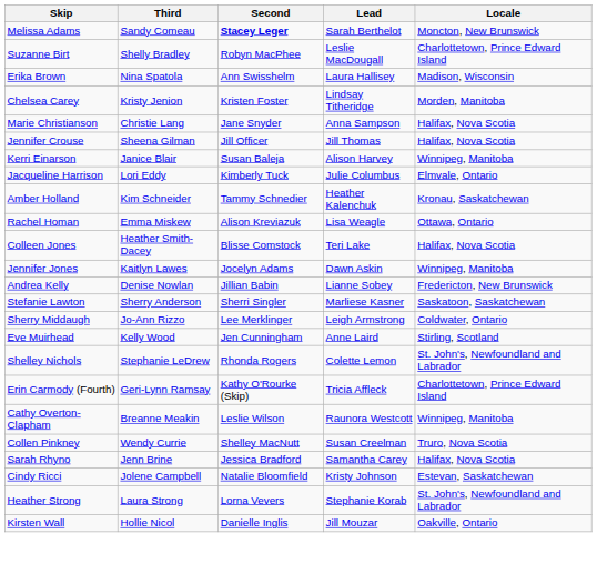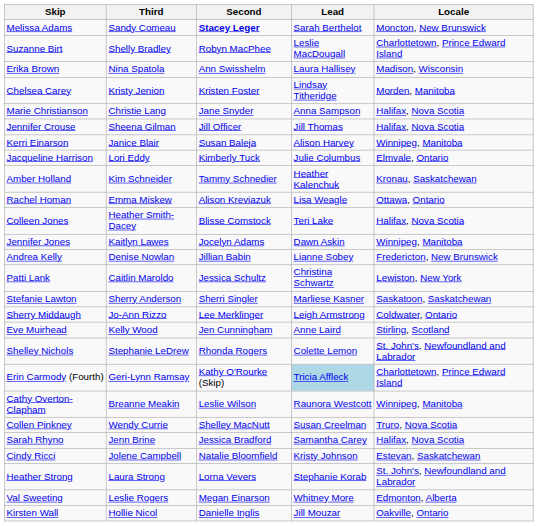 <table class="wikitable">
 <tr>
 <th>Skip</th>
 <th>Third</th>
 <th>Second</th>
 <th>Lead</th>
 <th>Locale</th>
 </tr>
 <tr>
 <td><a href='#'>Melissa Adams</a></td>
 <td><a href='#'>Sandy Comeau</a></td>
 <td><strong><a href='#'>Stacey Leger</a></strong></td>
 <td><a href='#'>Sarah Berthelot</a></td>
 <td> <a href='#'>Moncton</a>, <a href='#'>New Brunswick</a></td>
 </tr>
 <tr>
 <td><a href='#'>Suzanne Birt</a></td>
 <td><a href='#'>Shelly Bradley</a></td>
 <td><a href='#'>Robyn MacPhee</a></td>
 <td><a href='#'>Leslie MacDougall</a></td>
 <td> <a href='#'>Charlottetown</a>, <a href='#'>Prince Edward Island</a></td>
 </tr>
 <tr>
 <td><a href='#'>Erika Brown</a></td>
 <td><a href='#'>Nina Spatola</a></td>
 <td><a href='#'>Ann Swisshelm</a></td>
 <td><a href='#'>Laura Hallisey</a></td>
 <td> <a href='#'>Madison</a>, <a href='#'>Wisconsin</a></td>
 </tr>
 <tr>
 <td><a href='#'>Chelsea Carey</a></td>
 <td><a href='#'>Kristy Jenion</a></td>
 <td><a href='#'>Kristen Foster</a></td>
 <td><a href='#'>Lindsay Titheridge</a></td>
 <td> <a href='#'>Morden</a>, <a href='#'>Manitoba</a></td>
 </tr>
 <tr>
 <td><a href='#'>Marie Christianson</a></td>
 <td><a href='#'>Christie Lang</a></td>
 <td><a href='#'>Jane Snyder</a></td>
 <td><a href='#'>Anna Sampson</a></td>
 <td> <a href='#'>Halifax</a>, <a href='#'>Nova Scotia</a></td>
 </tr>
 <tr>
 <td><a href='#'>Jennifer Crouse</a></td>
 <td><a href='#'>Sheena Gilman</a></td>
 <td><a href='#'>Jill Officer</a></td>
 <td><a href='#'>Jill Thomas</a></td>
 <td> <a href='#'>Halifax</a>, <a href='#'>Nova Scotia</a></td>
 </tr>
 <tr>
 <td><a href='#'>Kerri Einarson</a></td>
 <td><a href='#'>Janice Blair</a></td>
 <td><a href='#'>Susan Baleja</a></td>
 <td><a href='#'>Alison Harvey</a></td>
 <td> <a href='#'>Winnipeg</a>, <a href='#'>Manitoba</a></td>
 </tr>
 <tr>
 <td><a href='#'>Jacqueline Harrison</a></td>
 <td><a href='#'>Lori Eddy</a></td>
 <td><a href='#'>Kimberly Tuck</a></td>
 <td><a href='#'>Julie Columbus</a></td>
 <td> <a href='#'>Elmvale</a>, <a href='#'>Ontario</a></td>
 </tr>
 <tr>
 <td><a href='#'>Amber Holland</a></td>
 <td><a href='#'>Kim Schneider</a></td>
 <td><a href='#'>Tammy Schnedier</a></td>
 <td><a href='#'>Heather Kalenchuk</a></td>
 <td> <a href='#'>Kronau</a>, <a href='#'>Saskatchewan</a></td>
 </tr>
 <tr>
 <td><a href='#'>Rachel Homan</a></td>
 <td><a href='#'>Emma Miskew</a></td>
 <td><a href='#'>Alison Kreviazuk</a></td>
 <td><a href='#'>Lisa Weagle</a></td>
 <td> <a href='#'>Ottawa</a>, <a href='#'>Ontario</a></td>
 </tr>
 <tr>
 <td><a href='#'>Colleen Jones</a></td>
 <td><a href='#'>Heather Smith-Dacey</a></td>
 <td><a href='#'>Blisse Comstock</a></td>
 <td><a href='#'>Teri Lake</a></td>
 <td> <a href='#'>Halifax</a>, <a href='#'>Nova Scotia</a></td>
 </tr>
 <tr>
 <td><a href='#'>Jennifer Jones</a></td>
 <td><a href='#'>Kaitlyn Lawes</a></td>
 <td><a href='#'>Jocelyn Adams</a></td>
 <td><a href='#'>Dawn Askin</a></td>
 <td> <a href='#'>Winnipeg</a>, <a href='#'>Manitoba</a></td>
 </tr>
 <tr>
 <td><a href='#'>Andrea Kelly</a></td>
 <td><a href='#'>Denise Nowlan</a></td>
 <td><a href='#'>Jillian Babin</a></td>
 <td><a href='#'>Lianne Sobey</a></td>
 <td> <a href='#'>Fredericton</a>, <a href='#'>New Brunswick</a></td>
 </tr>
 <tr>
+<td><a href='#'>Patti Lank</a></td>
+<td><a href='#'>Caitlin Maroldo</a></td>
+<td><a href='#'>Jessica Schultz</a></td>
+<td><a href='#'>Christina Schwartz</a></td>
+<td> <a href='#'>Lewiston</a>, <a href='#'>New York</a></td>
+</tr>
+<tr>
 <td><a href='#'>Stefanie Lawton</a></td>
 <td><a href='#'>Sherry Anderson</a></td>
 <td><a href='#'>Sherri Singler</a></td>
 <td><a href='#'>Marliese Kasner</a></td>
 <td> <a href='#'>Saskatoon</a>, <a href='#'>Saskatchewan</a></td>
 </tr>
 <tr>
 <td><a href='#'>Sherry Middaugh</a></td>
 <td><a href='#'>Jo-Ann Rizzo</a></td>
 <td><a href='#'>Lee Merklinger</a></td>
 <td><a href='#'>Leigh Armstrong</a></td>
 <td> <a href='#'>Coldwater</a>, <a href='#'>Ontario</a></td>
 </tr>
 <tr>
 <td><a href='#'>Eve Muirhead</a></td>
 <td><a href='#'>Kelly Wood</a></td>
 <td><a href='#'>Jen Cunningham</a></td>
 <td><a href='#'>Anne Laird</a></td>
 <td> <a href='#'>Stirling</a>, <a href='#'>Scotland</a></td>
 </tr>
 <tr>
 <td><a href='#'>Shelley Nichols</a></td>
 <td><a href='#'>Stephanie LeDrew</a></td>
 <td><a href='#'>Rhonda Rogers</a></td>
 <td><a href='#'>Colette Lemon</a></td>
 <td> <a href='#'>St. John's</a>, <a href='#'>Newfoundland and Labrador</a></td>
 </tr>
 <tr>
 <td><a href='#'>Erin Carmody</a> (Fourth)</td>
 <td><a href='#'>Geri-Lynn Ramsay</a></td>
 <td><a href='#'>Kathy O'Rourke</a> (Skip)</td>
-<td><a href='#'>Tricia Affleck</a></td>
+<td style="background: lightblue;"><a href='#'>Tricia Affleck</a></td>
 <td> <a href='#'>Charlottetown</a>, <a href='#'>Prince Edward Island</a></td>
 </tr>
 <tr>
 <td><a href='#'>Cathy Overton-Clapham</a></td>
 <td><a href='#'>Breanne Meakin</a></td>
 <td><a href='#'>Leslie Wilson</a></td>
 <td><a href='#'>Raunora Westcott</a></td>
 <td> <a href='#'>Winnipeg</a>, <a href='#'>Manitoba</a></td>
 </tr>
 <tr>
 <td><a href='#'>Collen Pinkney</a></td>
 <td><a href='#'>Wendy Currie</a></td>
 <td><a href='#'>Shelley MacNutt</a></td>
 <td><a href='#'>Susan Creelman</a></td>
 <td> <a href='#'>Truro</a>, <a href='#'>Nova Scotia</a></td>
 </tr>
 <tr>
 <td><a href='#'>Sarah Rhyno</a></td>
 <td><a href='#'>Jenn Brine</a></td>
 <td><a href='#'>Jessica Bradford</a></td>
 <td><a href='#'>Samantha Carey</a></td>
 <td> <a href='#'>Halifax</a>, <a href='#'>Nova Scotia</a></td>
 </tr>
 <tr>
 <td><a href='#'>Cindy Ricci</a></td>
 <td><a href='#'>Jolene Campbell</a></td>
 <td><a href='#'>Natalie Bloomfield</a></td>
 <td><a href='#'>Kristy Johnson</a></td>
 <td> <a href='#'>Estevan</a>, <a href='#'>Saskatchewan</a></td>
 </tr>
 <tr>
 <td><a href='#'>Heather Strong</a></td>
 <td><a href='#'>Laura Strong</a></td>
 <td><a href='#'>Lorna Vevers</a></td>
 <td><a href='#'>Stephanie Korab</a></td>
 <td> <a href='#'>St. John's</a>, <a href='#'>Newfoundland and Labrador</a></td>
 </tr>
 <tr>
+<td><a href='#'>Val Sweeting</a></td>
+<td><a href='#'>Leslie Rogers</a></td>
+<td><a href='#'>Megan Einarson</a></td>
+<td><a href='#'>Whitney More</a></td>
+<td> <a href='#'>Edmonton</a>, <a href='#'>Alberta</a></td>
+</tr>
+<tr>
 <td><a href='#'>Kirsten Wall</a></td>
 <td><a href='#'>Hollie Nicol</a></td>
 <td><a href='#'>Danielle Inglis</a></td>
 <td><a href='#'>Jill Mouzar</a></td>
 <td> <a href='#'>Oakville</a>, <a href='#'>Ontario</a></td>
 </tr>
 </table>
